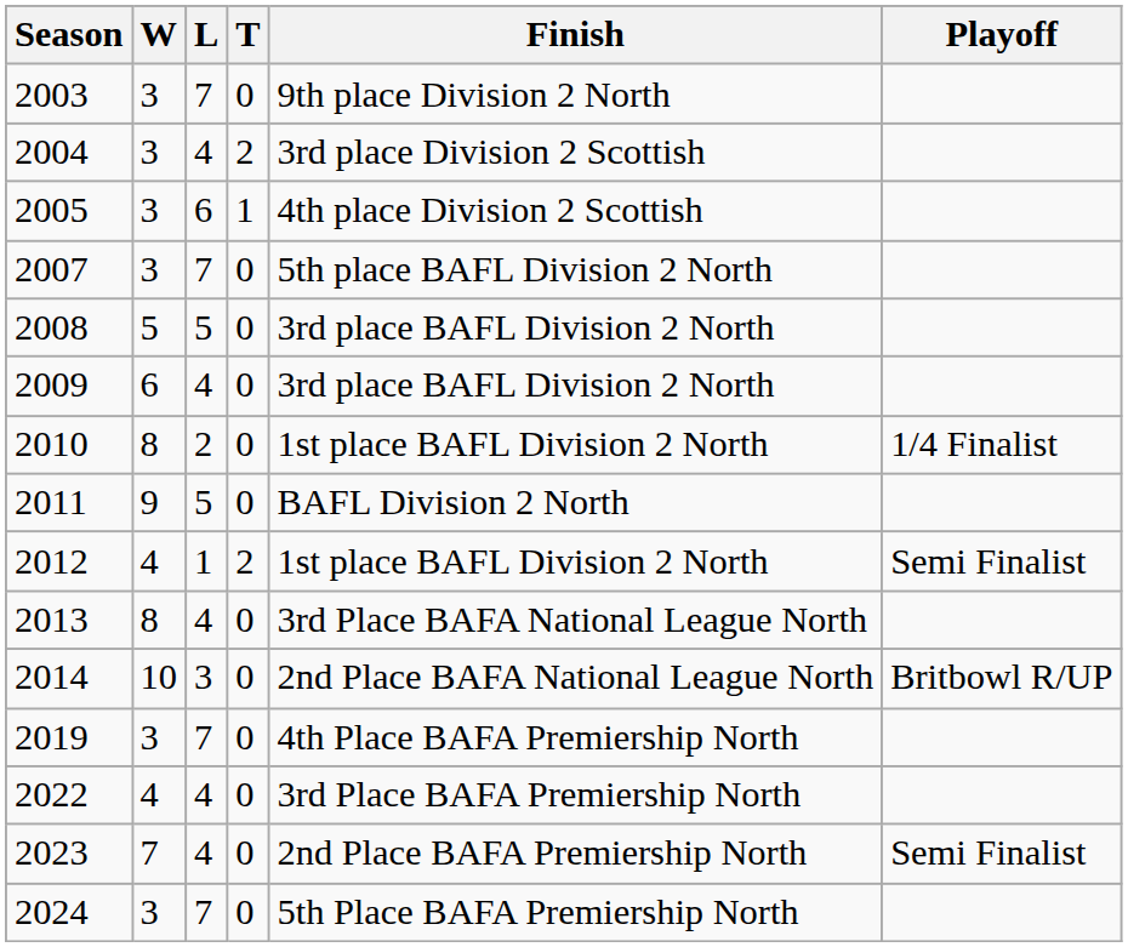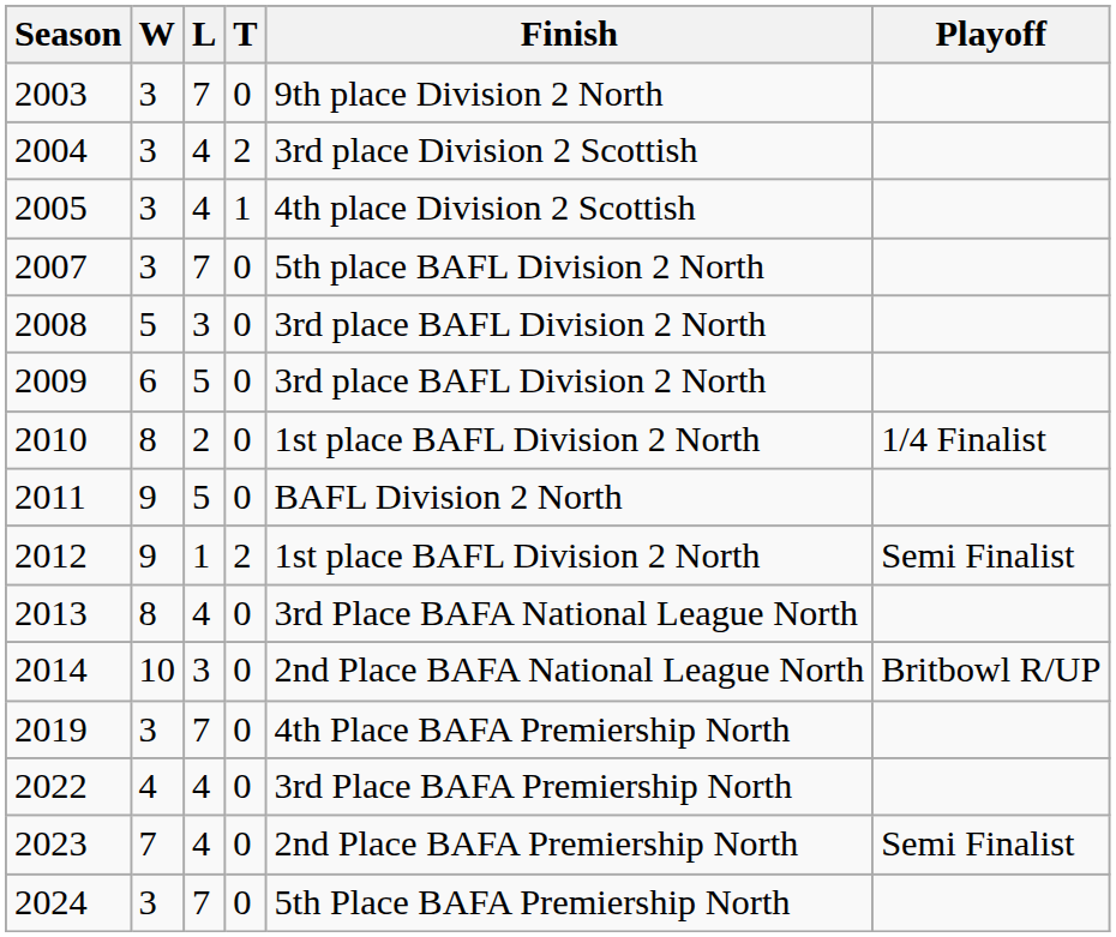 <table class="wikitable" style="text-align:left">
 <tr>
 <th>Season</th>
 <th>W</th>
 <th>L</th>
 <th>T</th>
 <th>Finish</th>
 <th>Playoff</th>
 </tr>
 <tr>
 <td>2003</td>
 <td>3</td>
 <td>7</td>
 <td>0</td>
 <td>9th place Division 2 North</td>
 <td></td>
 </tr>
 <tr>
 <td>2004</td>
 <td>3</td>
 <td>4</td>
 <td>2</td>
 <td>3rd place Division 2 Scottish</td>
 <td></td>
 </tr>
 <tr>
 <td>2005</td>
 <td>3</td>
-<td>6</td>
+<td>4</td>
 <td>1</td>
 <td>4th place Division 2 Scottish</td>
 <td></td>
 </tr>
 <tr>
 <td>2007</td>
 <td>3</td>
 <td>7</td>
 <td>0</td>
 <td>5th place BAFL Division 2 North</td>
 <td></td>
 </tr>
 <tr>
 <td>2008</td>
 <td>5</td>
-<td>5</td>
+<td>3</td>
 <td>0</td>
 <td>3rd place BAFL Division 2 North</td>
 <td></td>
 </tr>
 <tr>
 <td>2009</td>
 <td>6</td>
-<td>4</td>
+<td>5</td>
 <td>0</td>
 <td>3rd place BAFL Division 2 North</td>
 <td></td>
 </tr>
 <tr>
 <td>2010</td>
 <td>8</td>
 <td>2</td>
 <td>0</td>
 <td>1st place BAFL Division 2 North</td>
 <td>1/4 Finalist</td>
 </tr>
 <tr>
 <td>2011</td>
 <td>9</td>
 <td>5</td>
 <td>0</td>
 <td>BAFL Division 2 North</td>
 <td></td>
 </tr>
 <tr>
 <td>2012</td>
-<td>4</td>
+<td>9</td>
 <td>1</td>
 <td>2</td>
 <td>1st place BAFL Division 2 North</td>
 <td>Semi Finalist</td>
 </tr>
 <tr>
 <td>2013</td>
 <td>8</td>
 <td>4</td>
 <td>0</td>
 <td>3rd Place BAFA National League North</td>
 <td></td>
 </tr>
 <tr>
 <td>2014</td>
 <td>10</td>
 <td>3</td>
 <td>0</td>
 <td>2nd Place BAFA National League North</td>
 <td>Britbowl R/UP</td>
 </tr>
 <tr>
 <td>2019</td>
 <td>3</td>
 <td>7</td>
 <td>0</td>
 <td>4th Place BAFA Premiership North</td>
 <td></td>
 </tr>
 <tr>
 <td>2022</td>
 <td>4</td>
 <td>4</td>
 <td>0</td>
 <td>3rd Place BAFA Premiership North</td>
 <td></td>
 </tr>
 <tr>
 <td>2023</td>
 <td>7</td>
 <td>4</td>
 <td>0</td>
 <td>2nd Place BAFA Premiership North</td>
 <td>Semi Finalist</td>
 </tr>
 <tr>
 <td>2024</td>
 <td>3</td>
 <td>7</td>
 <td>0</td>
 <td>5th Place BAFA Premiership North</td>
 <td></td>
 </tr>
 </table>
